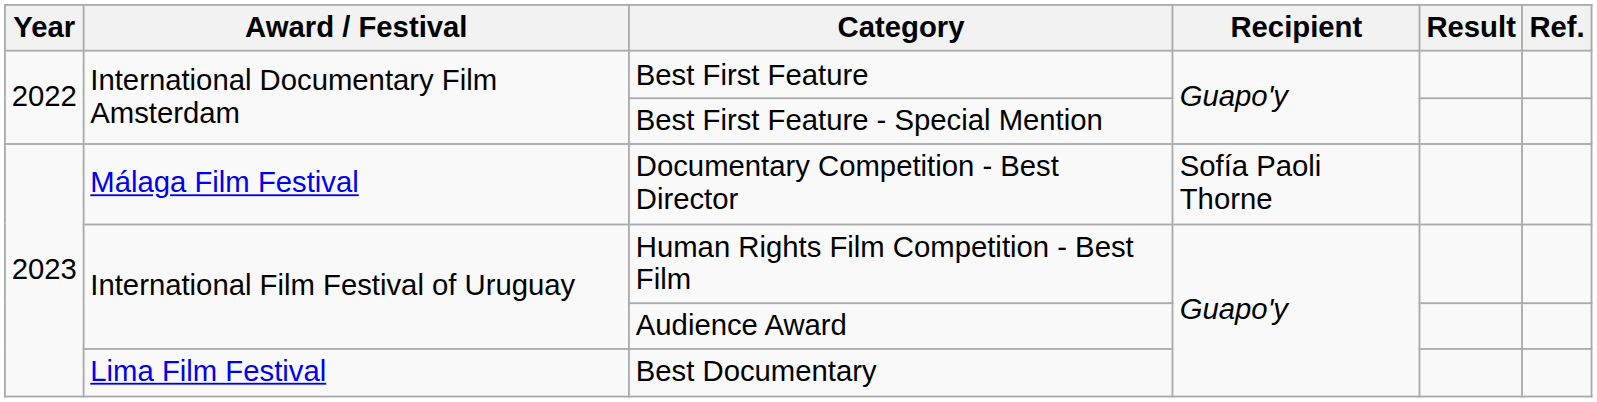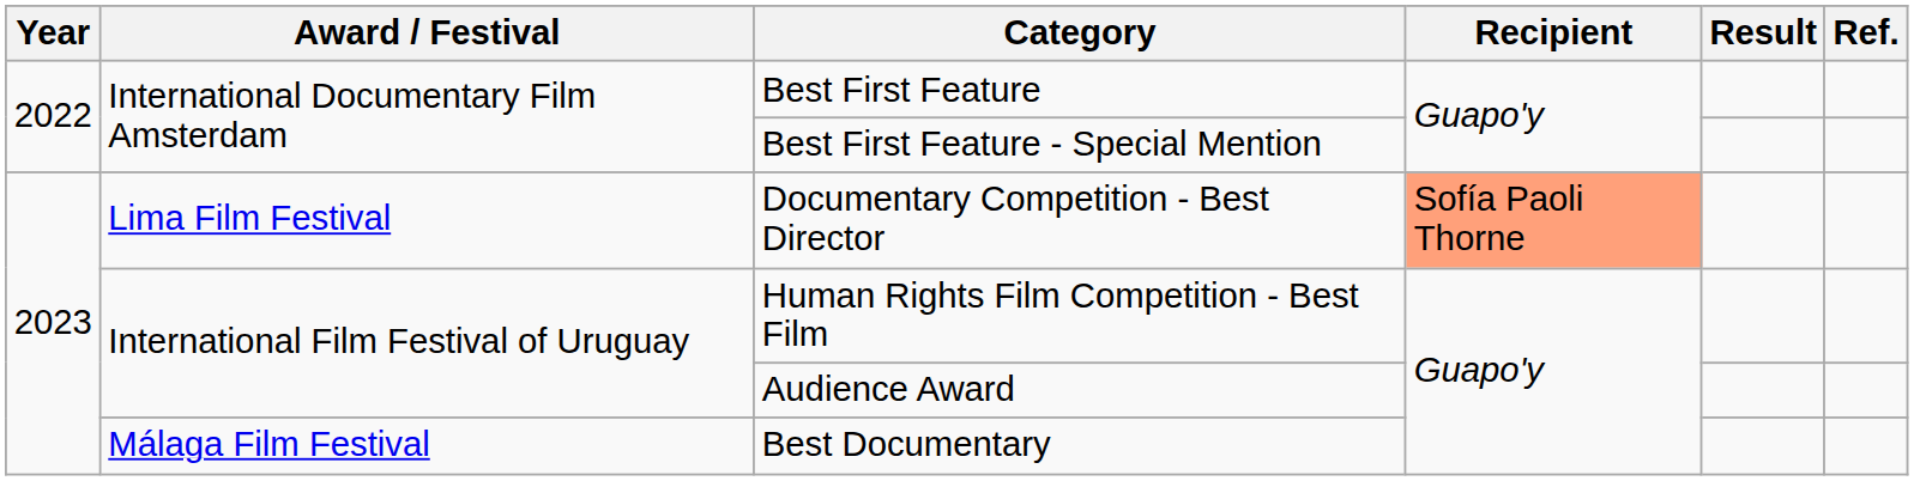 <table class="wikitable">
 <tr>
 <th>Year</th>
 <th>Award / Festival</th>
 <th>Category</th>
 <th>Recipient</th>
 <th>Result</th>
 <th>Ref.</th>
 </tr>
 <tr>
 <td rowspan="2">2022</td>
 <td rowspan="2">International Documentary Film Amsterdam</td>
 <td>Best First Feature</td>
 <td rowspan="2"><em>Guapo'y</em></td>
 <td></td>
 <td></td>
 </tr>
 <tr>
 <td>Best First Feature - Special Mention</td>
 <td></td>
 <td></td>
 </tr>
 <tr>
 <td rowspan="4">2023</td>
-<td><a href='#'>Málaga Film Festival</a></td>
+<td><a href='#'>Lima Film Festival</a></td>
 <td>Documentary Competition - Best Director</td>
-<td>Sofía Paoli Thorne</td>
+<td style="background: lightsalmon;">Sofía Paoli Thorne</td>
 <td></td>
 <td></td>
 </tr>
 <tr>
 <td rowspan="2">International Film Festival of Uruguay</td>
 <td>Human Rights Film Competition - Best Film</td>
 <td rowspan="3"><em>Guapo'y</em></td>
 <td></td>
 <td></td>
 </tr>
 <tr>
 <td>Audience Award</td>
 <td></td>
 <td></td>
 </tr>
 <tr>
-<td><a href='#'>Lima Film Festival</a></td>
+<td><a href='#'>Málaga Film Festival</a></td>
 <td>Best Documentary</td>
 <td></td>
 <td></td>
 </tr>
 </table>
